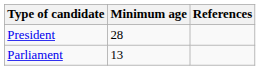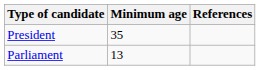 <table class="wikitable sortable">
 <tr>
 <th>Type of candidate</th>
 <th>Minimum age</th>
 <th class="unsortable">References</th>
 </tr>
 <tr>
 <td><a href='#'>President</a></td>
-<td>28</td>
+<td>35</td>
 <td></td>
 </tr>
 <tr>
 <td><a href='#'>Parliament</a></td>
 <td>13</td>
 <td></td>
 </tr>
 </table>
